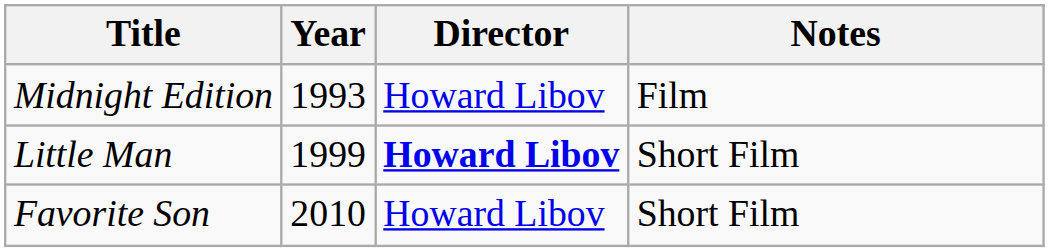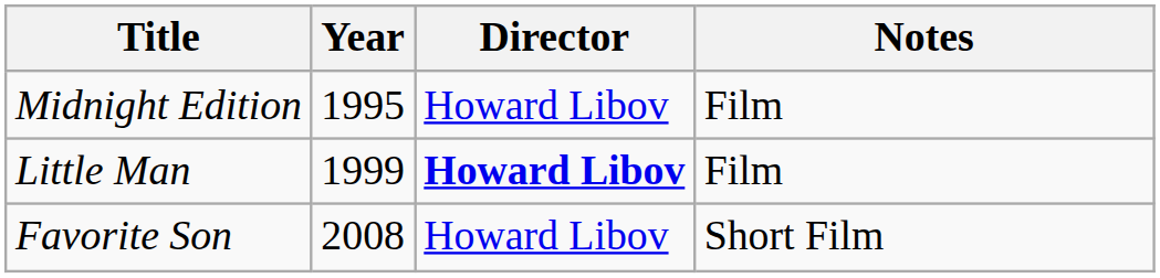 <table class="wikitable sortable">
 <tr>
 <th>Title</th>
 <th>Year</th>
 <th>Director</th>
 <th width=40%>Notes</th>
 </tr>
 <tr>
 <td><em>Midnight Edition</em></td>
-<td>1993</td>
+<td>1995</td>
 <td><a href='#'>Howard Libov</a></td>
 <td>Film</td>
 </tr>
 <tr>
 <td><em>Little Man</em></td>
 <td>1999</td>
 <td><strong><a href='#'>Howard Libov</a></strong></td>
-<td>Short Film</td>
+<td>Film</td>
 </tr>
 <tr>
 <td><em>Favorite Son</em></td>
-<td>2010</td>
+<td>2008</td>
 <td><a href='#'>Howard Libov</a></td>
 <td>Short Film</td>
 </tr>
 </table>
